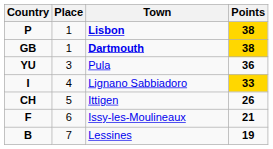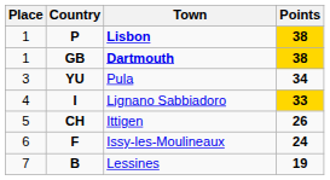 <table class="wikitable">
 <tr>
+<th width="25">Place</th>
 <th width="25">Country</th>
-<th width="25">Place</th>
 <th width="200">Town</th>
 <th width="25">Points</th>
 </tr>
 <tr>
+<td align="center">1</td>
 <td align="center"><strong>P</strong></td>
-<td align="center">1</td>
 <td align="left"><strong><a href='#'>Lisbon</a></strong></td>
 <td align="center"; style="background-color:gold;"><strong>38</strong></td>
 </tr>
 <tr>
+<td align="center">1</td>
 <td align="center"><strong>GB</strong></td>
-<td align="center">1</td>
 <td align="left"><strong><a href='#'>Dartmouth</a></strong></td>
 <td align="center"; style="background-color:gold;"><strong>38</strong></td>
 </tr>
 <tr>
+<td align="center">3</td>
 <td align="center"><strong>YU</strong></td>
-<td align="center">3</td>
 <td align="left"><a href='#'>Pula</a></td>
-<td align="center"><strong>36</strong></td>
+<td align="center"><strong>34</strong></td>
 </tr>
 <tr>
+<td align="center">4</td>
 <td align="center"><strong>I</strong></td>
-<td align="center">4</td>
 <td align="left"><a href='#'>Lignano Sabbiadoro</a></td>
 <td align="center" style="background: gold;"><strong>33</strong></td>
 </tr>
 <tr>
+<td align="center">5</td>
 <td align="center"><strong>CH</strong></td>
-<td align="center">5</td>
 <td align="left"><a href='#'>Ittigen</a></td>
 <td align="center"><strong>26</strong></td>
 </tr>
 <tr>
+<td align="center">6</td>
 <td align="center"><strong>F</strong></td>
-<td align="center">6</td>
 <td align="left"><a href='#'>Issy-les-Moulineaux</a></td>
-<td align="center"><strong>21</strong></td>
+<td align="center"><strong>24</strong></td>
 </tr>
 <tr>
+<td align="center">7</td>
 <td align="center"><strong>B</strong></td>
-<td align="center">7</td>
 <td align="left"><a href='#'>Lessines</a></td>
 <td align="center"><strong>19</strong></td>
 </tr>
 </table>
